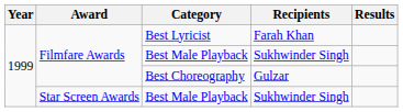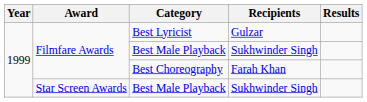 <table class="wikitable plainrowheaders sortable">
 <tr>
 <th>Year</th>
 <th>Award</th>
 <th>Category</th>
 <th>Recipients</th>
 <th>Results</th>
 </tr>
 <tr>
 <td rowspan="4">1999</td>
 <td rowspan="3"><a href='#'>Filmfare Awards</a></td>
 <td><a href='#'>Best Lyricist</a></td>
-<td><a href='#'>Farah Khan</a></td>
+<td><a href='#'>Gulzar</a></td>
 <td></td>
 </tr>
 <tr>
 <td><a href='#'>Best Male Playback</a></td>
 <td><a href='#'>Sukhwinder Singh</a></td>
 <td></td>
 </tr>
 <tr>
 <td><a href='#'>Best Choreography</a></td>
-<td><a href='#'>Gulzar</a></td>
+<td><a href='#'>Farah Khan</a></td>
 <td></td>
 </tr>
 <tr>
 <td rowspan="1"><a href='#'>Star Screen Awards</a></td>
 <td><a href='#'>Best Male Playback</a></td>
 <td><a href='#'>Sukhwinder Singh</a></td>
 <td></td>
 </tr>
 </table>
